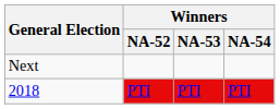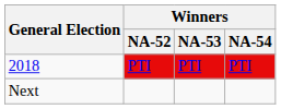 <table class="wikitable">
 <tr>
 <th rowspan="2">General Election</th>
 <th colspan="3">Winners</th>
 </tr>
 <tr>
 <th>NA-52</th>
 <th>NA-53</th>
 <th>NA-54</th>
 </tr>
 <tr>
+<td><a href='#'>2018</a></td>
+<td bgcolor=#e70a0a><a href='#'>PTI</a></td>
+<td bgcolor=#e70a0a><a href='#'>PTI</a></td>
+<td bgcolor=#e70a0a><a href='#'>PTI</a></td>
+</tr>
+<tr>
 <td>Next</td>
 <td></td>
 <td></td>
 <td></td>
 </tr>
-<tr>
-<td><a href='#'>2018</a></td>
-<td bgcolor=#e70a0a><a href='#'>PTI</a></td>
-<td bgcolor=#e70a0a><a href='#'>PTI</a></td>
-<td bgcolor=#e70a0a><a href='#'>PTI</a></td>
-</tr>
 </table>
